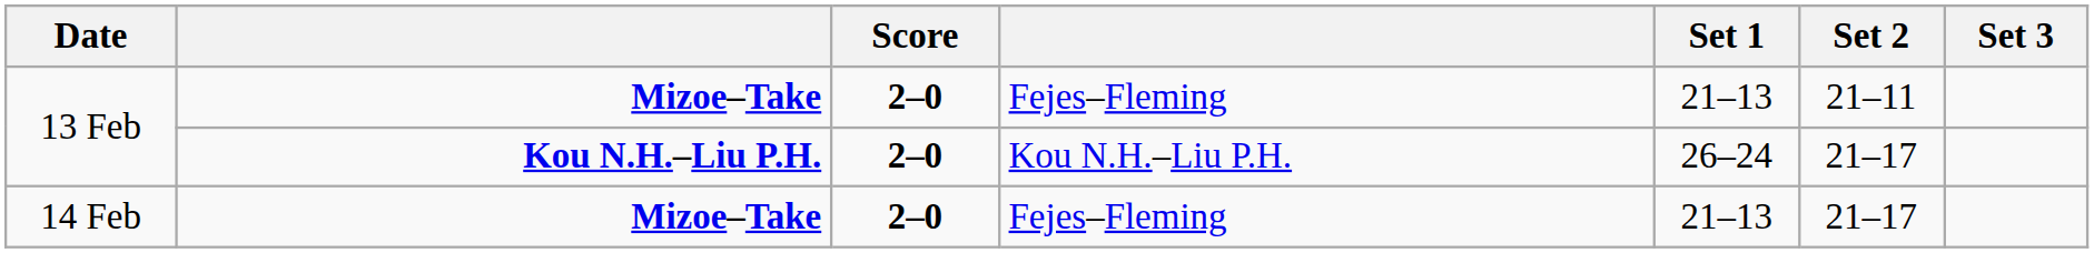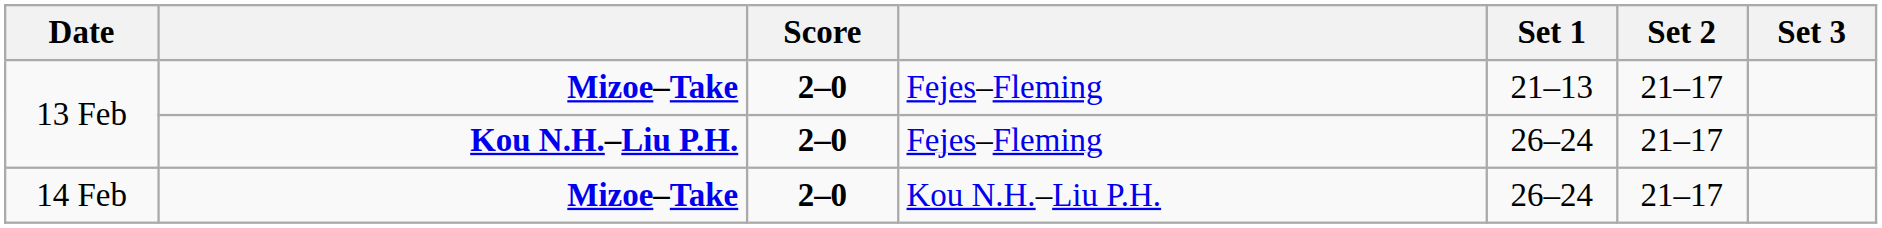 <table class="wikitable" style="text-align: center; font-size:90% ">
 <tr>
 <th width="60">Date</th>
 <th align="right" width="250"></th>
 <th width="60">Score</th>
 <th align="left" width="250"></th>
 <th width="50">Set 1</th>
 <th width="50">Set 2</th>
 <th width="50">Set 3</th>
 </tr>
 <tr>
 <td rowspan=2>13 Feb</td>
 <td align=right><strong><a href='#'>Mizoe</a>–<a href='#'>Take</a> </strong></td>
 <td align=center><strong>2–0</strong></td>
 <td align=left> <a href='#'>Fejes</a>–<a href='#'>Fleming</a></td>
 <td>21–13</td>
-<td>21–11</td>
+<td>21–17</td>
 <td></td>
 </tr>
 <tr>
 <td align=right><strong><a href='#'>Kou N.H.</a>–<a href='#'>Liu P.H.</a> </strong></td>
 <td align=center><strong>2–0</strong></td>
-<td align=left> <a href='#'>Kou N.H.</a>–<a href='#'>Liu P.H.</a></td>
+<td align=left> <a href='#'>Fejes</a>–<a href='#'>Fleming</a></td>
 <td>26–24</td>
 <td>21–17</td>
 <td></td>
 </tr>
 <tr>
 <td>14 Feb</td>
 <td align=right><strong><a href='#'>Mizoe</a>–<a href='#'>Take</a> </strong></td>
 <td align=center><strong>2–0</strong></td>
-<td align=left> <a href='#'>Fejes</a>–<a href='#'>Fleming</a></td>
-<td>21–13</td>
+<td align=left> <a href='#'>Kou N.H.</a>–<a href='#'>Liu P.H.</a></td>
+<td>26–24</td>
 <td>21–17</td>
 <td></td>
 </tr>
 </table>
